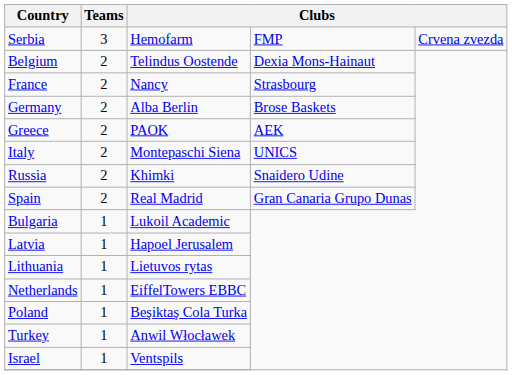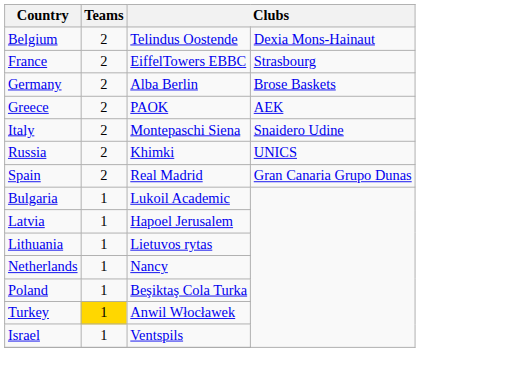 <table class="wikitable" style="margin-left:0.5em;">
 <tr>
 <th>Country</th>
 <th>Teams</th>
 <th colspan=3>Clubs</th>
-</tr>
-<tr>
-<td> <a href='#'>Serbia</a></td>
-<td align=center>3</td>
-<td><a href='#'>Hemofarm</a></td>
-<td><a href='#'>FMP</a></td>
-<td><a href='#'>Crvena zvezda</a></td>
 </tr>
 <tr>
 <td> <a href='#'>Belgium</a></td>
 <td align=center>2</td>
 <td><a href='#'>Telindus Oostende</a></td>
 <td><a href='#'>Dexia Mons-Hainaut</a></td>
 </tr>
 <tr>
 <td> <a href='#'>France</a></td>
 <td align=center>2</td>
-<td><a href='#'>Nancy</a></td>
+<td><a href='#'>EiffelTowers EBBC</a></td>
 <td><a href='#'>Strasbourg</a></td>
 </tr>
 <tr>
 <td> <a href='#'>Germany</a></td>
 <td align=center>2</td>
 <td><a href='#'>Alba Berlin</a></td>
 <td><a href='#'>Brose Baskets</a></td>
 </tr>
 <tr>
 <td> <a href='#'>Greece</a></td>
 <td align=center>2</td>
 <td><a href='#'>PAOK</a></td>
 <td><a href='#'>AEK</a></td>
 </tr>
 <tr>
 <td> <a href='#'>Italy</a></td>
 <td align=center>2</td>
 <td><a href='#'>Montepaschi Siena</a></td>
-<td><a href='#'>UNICS</a></td>
+<td><a href='#'>Snaidero Udine</a></td>
 </tr>
 <tr>
 <td> <a href='#'>Russia</a></td>
 <td align=center>2</td>
 <td><a href='#'>Khimki</a></td>
-<td><a href='#'>Snaidero Udine</a></td>
+<td><a href='#'>UNICS</a></td>
 </tr>
 <tr>
 <td> <a href='#'>Spain</a></td>
 <td align=center>2</td>
 <td><a href='#'>Real Madrid</a></td>
 <td><a href='#'>Gran Canaria Grupo Dunas</a></td>
 </tr>
 <tr>
 <td> <a href='#'>Bulgaria</a></td>
 <td align=center>1</td>
 <td><a href='#'>Lukoil Academic</a></td>
 </tr>
 <tr>
 <td> <a href='#'>Latvia</a></td>
 <td align=center>1</td>
 <td><a href='#'>Hapoel Jerusalem</a></td>
 </tr>
 <tr>
 <td> <a href='#'>Lithuania</a></td>
 <td align=center>1</td>
 <td><a href='#'>Lietuvos rytas</a></td>
 </tr>
 <tr>
 <td> <a href='#'>Netherlands</a></td>
 <td align=center>1</td>
-<td><a href='#'>EiffelTowers EBBC</a></td>
+<td><a href='#'>Nancy</a></td>
 </tr>
 <tr>
 <td> <a href='#'>Poland</a></td>
 <td align=center>1</td>
 <td><a href='#'>Beşiktaş Cola Turka</a></td>
 </tr>
 <tr>
 <td> <a href='#'>Turkey</a></td>
-<td align=center>1</td>
+<td align=center style="background: gold;">1</td>
 <td><a href='#'>Anwil Włocławek</a></td>
 </tr>
 <tr>
 <td> <a href='#'>Israel</a></td>
 <td align=center>1</td>
 <td><a href='#'>Ventspils</a></td>
 </tr>
 <tr>
 </tr>
 </table>
